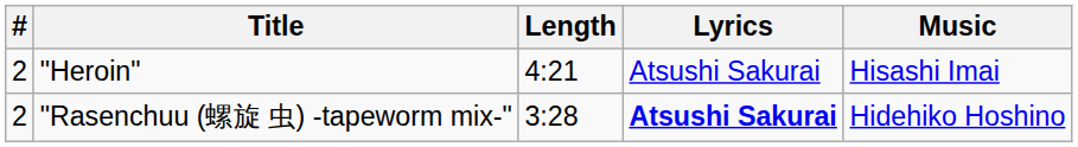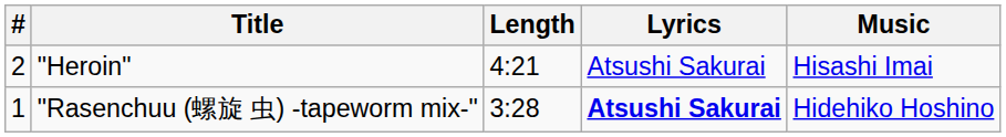 <table class="wikitable">
 <tr>
 <th>#</th>
 <th>Title</th>
 <th>Length</th>
 <th>Lyrics</th>
 <th>Music</th>
 </tr>
 <tr>
 <td>2</td>
 <td>"Heroin"</td>
 <td>4:21</td>
 <td><a href='#'>Atsushi Sakurai</a></td>
 <td><a href='#'>Hisashi Imai</a></td>
 </tr>
 <tr>
-<td>2</td>
+<td>1</td>
 <td>"Rasenchuu (螺旋 虫) -tapeworm mix-"</td>
 <td>3:28</td>
 <td><strong><a href='#'>Atsushi Sakurai</a></strong></td>
 <td><a href='#'>Hidehiko Hoshino</a></td>
 </tr>
 </table>
